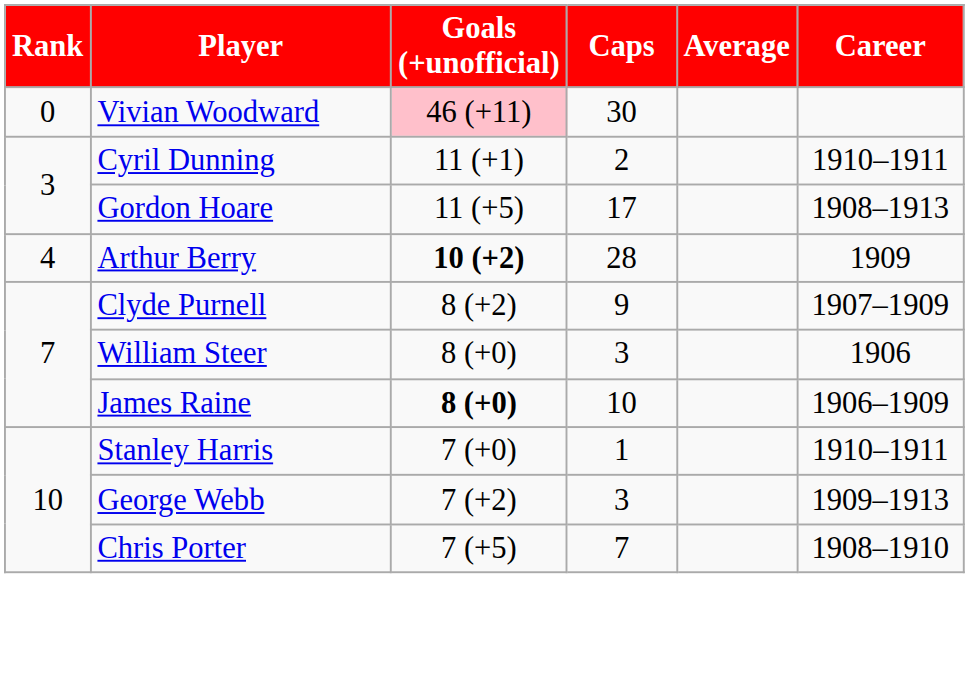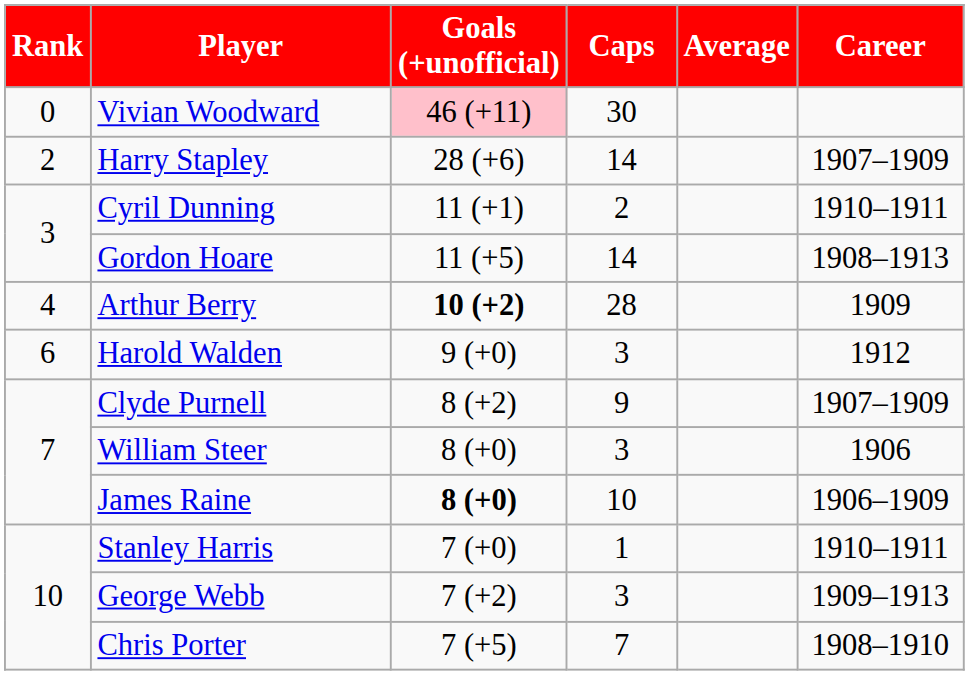 <table class="wikitable sortable" style="text-align:center;">
 <tr style="color:white;">
 <th style="width:30px; background:#ff0000;">Rank</th>
 <th style="width:150px; background:#ff0000;">Player</th>
 <th style="width:60px; background:#ff0000;">Goals (+unofficial)</th>
 <th style="width:50px; background:#ff0000;">Caps</th>
 <th style="width:50px; background:#ff0000;">Average</th>
 <th style="width:80px; background:#ff0000;">Career</th>
 </tr>
 <tr>
 <td>0</td>
 <td align=left><a href='#'>Vivian Woodward</a></td>
 <td style="background: pink;">46 (+11)</td>
 <td>30</td>
 <td></td>
 <td></td>
 </tr>
 <tr>
+<td>2</td>
+<td align=left><a href='#'>Harry Stapley</a></td>
+<td>28 (+6)</td>
+<td>14</td>
+<td></td>
+<td>1907–1909</td>
+</tr>
+<tr>
 <td rowspan=2>3</td>
 <td align=left><a href='#'>Cyril Dunning</a></td>
 <td>11 (+1)</td>
 <td>2</td>
 <td></td>
 <td>1910–1911</td>
 </tr>
 <tr>
 <td align=left><a href='#'>Gordon Hoare</a></td>
 <td>11 (+5)</td>
-<td>17</td>
+<td>14</td>
 <td></td>
 <td>1908–1913</td>
 </tr>
 <tr>
 <td>4</td>
 <td align=left><a href='#'>Arthur Berry</a></td>
 <td><strong>10 (+2)</strong></td>
 <td>28</td>
 <td></td>
 <td>1909</td>
+</tr>
+<tr>
+<td>6</td>
+<td align=left><a href='#'>Harold Walden</a></td>
+<td>9 (+0)</td>
+<td>3</td>
+<td></td>
+<td>1912</td>
 </tr>
 <tr>
 <td rowspan=3>7</td>
 <td align=left><a href='#'>Clyde Purnell</a></td>
 <td>8 (+2)</td>
 <td>9</td>
 <td></td>
 <td>1907–1909</td>
 </tr>
 <tr>
 <td align=left><a href='#'>William Steer</a></td>
 <td>8 (+0)</td>
 <td>3</td>
 <td></td>
 <td>1906</td>
 </tr>
 <tr>
 <td align=left><a href='#'>James Raine</a></td>
 <td><strong>8 (+0)</strong></td>
 <td>10</td>
 <td></td>
 <td>1906–1909</td>
 </tr>
 <tr>
 <td rowspan=3>10</td>
 <td align=left><a href='#'>Stanley Harris</a></td>
 <td>7 (+0)</td>
 <td>1</td>
 <td></td>
 <td>1910–1911</td>
 </tr>
 <tr>
 <td align=left><a href='#'>George Webb</a></td>
 <td>7 (+2)</td>
 <td>3</td>
 <td></td>
 <td>1909–1913</td>
 </tr>
 <tr>
 <td align=left><a href='#'>Chris Porter</a></td>
 <td>7 (+5)</td>
 <td>7</td>
 <td></td>
 <td>1908–1910</td>
 </tr>
 </table>
